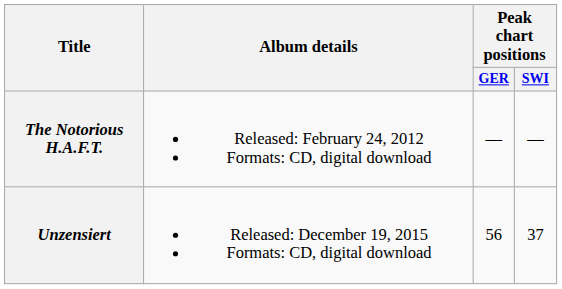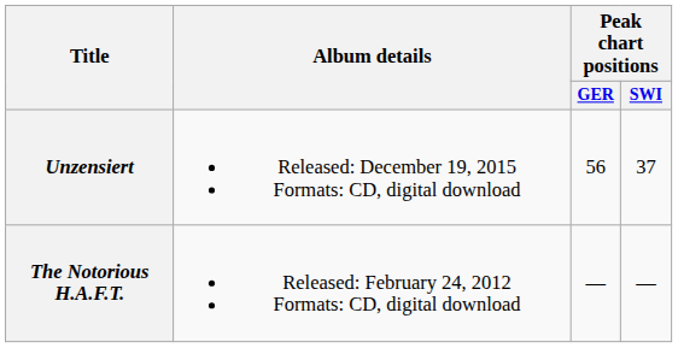 <table class="wikitable plainrowheaders" style="text-align:center;">
 <tr>
 <th scope="col" rowspan="2" style="width:8em;">Title</th>
 <th scope="col" rowspan="2" style="width:19.5em;">Album details</th>
 <th scope="col" colspan="2">Peak chart positions</th>
 </tr>
 <tr>
 <th style="width:2.5em; font-size:85%"><a href='#'>GER</a><br></th>
 <th style="width:2.5em; font-size:85%"><a href='#'>SWI</a><br></th>
 </tr>
 <tr>
+<th scope="row"><em>Unzensiert</em></th>
+<td><br><ul><li>Released: December 19, 2015</li><li>Formats: CD, digital download</li></ul></td>
+<td>56</td>
+<td>37</td>
+</tr>
+<tr>
 <th scope="row"><em>The Notorious H.A.F.T.</em></th>
 <td><br><ul><li>Released: February 24, 2012</li><li>Formats: CD, digital download</li></ul></td>
 <td>—</td>
 <td>—</td>
 </tr>
-<tr>
-<th scope="row"><em>Unzensiert</em></th>
-<td><br><ul><li>Released: December 19, 2015</li><li>Formats: CD, digital download</li></ul></td>
-<td>56</td>
-<td>37</td>
-</tr>
 </table>
